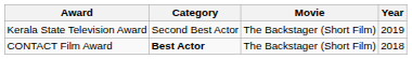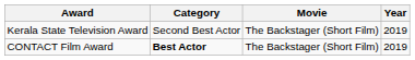 <table class="wikitable">
 <tr>
 <th>Award</th>
 <th>Category</th>
 <th>Movie</th>
 <th>Year</th>
 </tr>
 <tr>
 <td>Kerala State Television Award</td>
 <td>Second Best Actor</td>
 <td>The Backstager (Short Film)</td>
 <td>2019</td>
 </tr>
 <tr>
 <td>CONTACT Film Award</td>
 <td><strong>Best Actor</strong></td>
 <td>The Backstager (Short Film)</td>
-<td>2018</td>
+<td>2019</td>
 </tr>
 </table>
